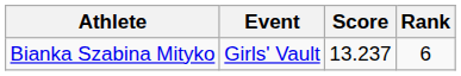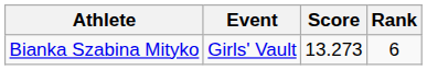 <table class="wikitable" border="1" style="font-size:90%">
 <tr>
 <th>Athlete</th>
 <th>Event</th>
 <th>Score</th>
 <th>Rank</th>
 </tr>
 <tr>
 <td rowspan=1><a href='#'>Bianka Szabina Mityko</a></td>
 <td><a href='#'>Girls' Vault</a></td>
-<td align=center>13.237</td>
+<td align=center>13.273</td>
 <td align=center>6</td>
 </tr>
 </table>
